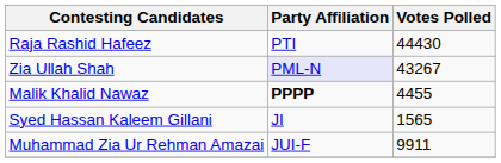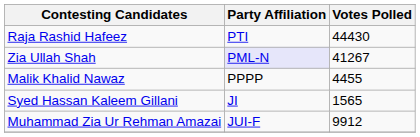 <table class="wikitable sortable">
 <tr>
 <th>Contesting Candidates</th>
 <th>Party Affiliation</th>
 <th>Votes Polled</th>
 </tr>
 <tr>
 <td><a href='#'>Raja Rashid Hafeez</a></td>
 <td><a href='#'>PTI</a></td>
 <td>44430</td>
 </tr>
 <tr>
 <td><a href='#'>Zia Ullah Shah</a></td>
 <td style="background: lavender;"><a href='#'>PML-N</a></td>
-<td>43267</td>
+<td>41267</td>
 </tr>
 <tr>
 <td><a href='#'>Malik Khalid Nawaz</a></td>
-<td Pakistan Peoples Party Parliamentarians><strong>PPPP</strong></td>
+<td Pakistan Peoples Party Parliamentarians>PPPP</td>
 <td>4455</td>
 </tr>
 <tr>
 <td><a href='#'>Syed Hassan Kaleem Gillani</a></td>
 <td><a href='#'>JI</a></td>
 <td>1565</td>
 </tr>
 <tr>
 <td><a href='#'>Muhammad Zia Ur Rehman Amazai</a></td>
 <td><a href='#'>JUI-F</a></td>
-<td>9911</td>
+<td>9912</td>
 </tr>
 <tr>
 </tr>
 </table>
